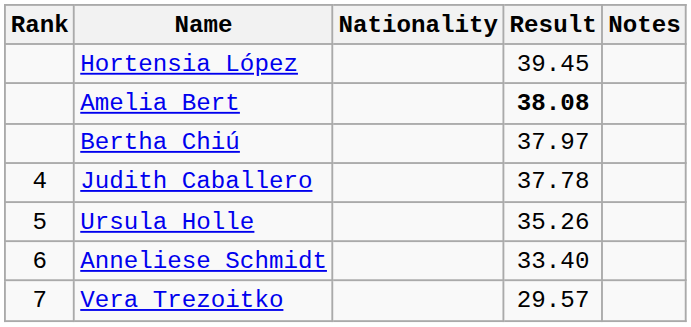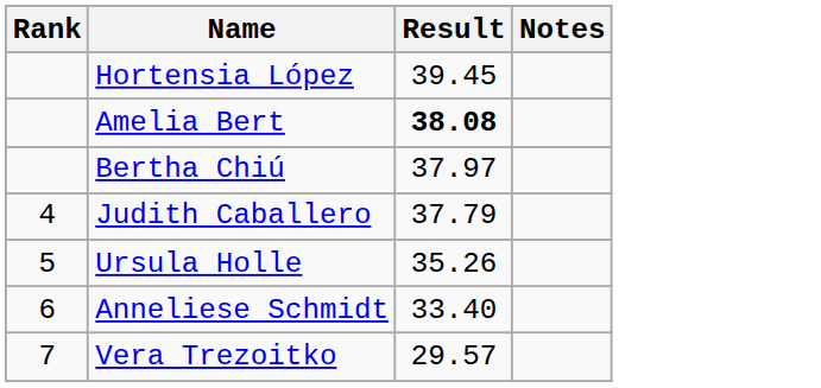 <table class="wikitable sortable" style="text-align:center">
 <tr>
 <th>Rank</th>
 <th>Name</th>
-<th>Nationality</th>
 <th>Result</th>
 <th>Notes</th>
 </tr>
 <tr>
 <td></td>
 <td align=left><a href='#'>Hortensia López</a></td>
-<td align=left></td>
 <td>39.45</td>
 <td></td>
 </tr>
 <tr>
 <td></td>
 <td align=left><a href='#'>Amelia Bert</a></td>
-<td align=left></td>
 <td><strong>38.08</strong></td>
 <td></td>
 </tr>
 <tr>
 <td></td>
 <td align=left><a href='#'>Bertha Chiú</a></td>
-<td align=left></td>
 <td>37.97</td>
 <td></td>
 </tr>
 <tr>
 <td>4</td>
 <td align=left><a href='#'>Judith Caballero</a></td>
-<td align=left></td>
-<td>37.78</td>
+<td>37.79</td>
 <td></td>
 </tr>
 <tr>
 <td>5</td>
 <td align=left><a href='#'>Ursula Holle</a></td>
-<td align=left></td>
 <td>35.26</td>
 <td></td>
 </tr>
 <tr>
 <td>6</td>
 <td align=left><a href='#'>Anneliese Schmidt</a></td>
-<td align=left></td>
 <td>33.40</td>
 <td></td>
 </tr>
 <tr>
 <td>7</td>
 <td align=left><a href='#'>Vera Trezoitko</a></td>
-<td align=left></td>
 <td>29.57</td>
 <td></td>
 </tr>
 </table>
